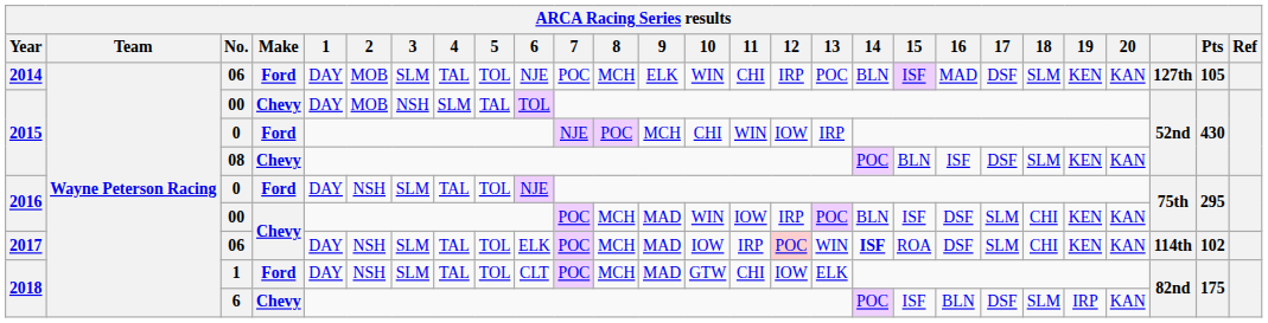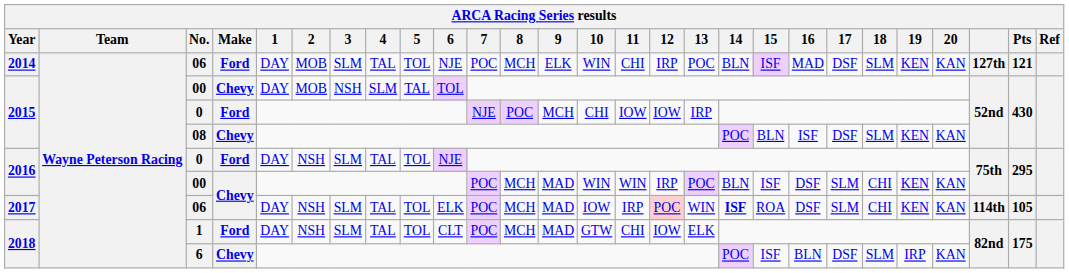 <table class="wikitable" style="text-align:center; font-size:75%">
 <tr>
 <th colspan=48><a href='#'>ARCA Racing Series</a> results</th>
 </tr>
 <tr>
 <th>Year</th>
 <th>Team</th>
 <th>No.</th>
 <th>Make</th>
 <th>1</th>
 <th>2</th>
 <th>3</th>
 <th>4</th>
 <th>5</th>
 <th>6</th>
 <th>7</th>
 <th>8</th>
 <th>9</th>
 <th>10</th>
 <th>11</th>
 <th>12</th>
 <th>13</th>
 <th>14</th>
 <th>15</th>
 <th>16</th>
 <th>17</th>
 <th>18</th>
 <th>19</th>
 <th>20</th>
 <th></th>
 <th>Pts</th>
 <th>Ref</th>
 </tr>
 <tr>
 <th><a href='#'>2014</a></th>
 <th rowspan=9><a href='#'>Wayne Peterson Racing</a></th>
 <th>06</th>
 <th><a href='#'>Ford</a></th>
 <td><a href='#'>DAY</a></td>
 <td><a href='#'>MOB</a></td>
 <td><a href='#'>SLM</a></td>
 <td><a href='#'>TAL</a></td>
 <td><a href='#'>TOL</a></td>
 <td><a href='#'>NJE</a></td>
 <td><a href='#'>POC</a></td>
 <td><a href='#'>MCH</a></td>
 <td><a href='#'>ELK</a></td>
 <td><a href='#'>WIN</a></td>
 <td><a href='#'>CHI</a></td>
 <td><a href='#'>IRP</a></td>
 <td><a href='#'>POC</a></td>
 <td><a href='#'>BLN</a></td>
 <td style="background:#EFCFFF;"><a href='#'>ISF</a><br></td>
 <td><a href='#'>MAD</a></td>
 <td><a href='#'>DSF</a></td>
 <td><a href='#'>SLM</a></td>
 <td><a href='#'>KEN</a></td>
 <td><a href='#'>KAN</a></td>
 <th>127th</th>
-<th>105</th>
+<th>121</th>
 <th></th>
 </tr>
 <tr>
 <th rowspan=3><a href='#'>2015</a></th>
 <th>00</th>
 <th><a href='#'>Chevy</a></th>
 <td><a href='#'>DAY</a></td>
 <td><a href='#'>MOB</a></td>
 <td><a href='#'>NSH</a></td>
 <td><a href='#'>SLM</a></td>
 <td><a href='#'>TAL</a></td>
 <td style="background:#EFCFFF;"><a href='#'>TOL</a><br></td>
 <td colspan=14></td>
 <th rowspan=3>52nd</th>
 <th rowspan=3>430</th>
 <th rowspan=3></th>
 </tr>
 <tr>
 <th>0</th>
 <th><a href='#'>Ford</a></th>
 <td colspan=6></td>
 <td style="background:#EFCFFF;"><a href='#'>NJE</a><br></td>
 <td style="background:#EFCFFF;"><a href='#'>POC</a><br></td>
 <td><a href='#'>MCH</a></td>
 <td><a href='#'>CHI</a></td>
-<td><a href='#'>WIN</a></td>
+<td><a href='#'>IOW</a></td>
 <td><a href='#'>IOW</a></td>
 <td><a href='#'>IRP</a></td>
 <td colspan=7></td>
 </tr>
 <tr>
 <th>08</th>
 <th><a href='#'>Chevy</a></th>
 <td colspan=13></td>
 <td style="background:#EFCFFF;"><a href='#'>POC</a><br></td>
 <td><a href='#'>BLN</a></td>
 <td><a href='#'>ISF</a></td>
 <td><a href='#'>DSF</a></td>
 <td><a href='#'>SLM</a></td>
 <td><a href='#'>KEN</a></td>
 <td><a href='#'>KAN</a></td>
 </tr>
 <tr>
 <th rowspan=2><a href='#'>2016</a></th>
 <th>0</th>
 <th><a href='#'>Ford</a></th>
 <td><a href='#'>DAY</a></td>
 <td><a href='#'>NSH</a></td>
 <td><a href='#'>SLM</a></td>
 <td><a href='#'>TAL</a></td>
 <td><a href='#'>TOL</a></td>
 <td style="background:#EFCFFF;"><a href='#'>NJE</a><br></td>
 <td colspan=14></td>
 <th rowspan=2>75th</th>
 <th rowspan=2>295</th>
 <th rowspan=2></th>
 </tr>
 <tr>
 <th>00</th>
 <th rowspan=2><a href='#'>Chevy</a></th>
 <td colspan=6></td>
 <td style="background:#EFCFFF;"><a href='#'>POC</a><br></td>
 <td><a href='#'>MCH</a></td>
 <td><a href='#'>MAD</a></td>
 <td><a href='#'>WIN</a></td>
-<td><a href='#'>IOW</a></td>
+<td><a href='#'>WIN</a></td>
 <td><a href='#'>IRP</a></td>
 <td style="background:#EFCFFF;"><a href='#'>POC</a><br></td>
 <td><a href='#'>BLN</a></td>
 <td><a href='#'>ISF</a></td>
 <td><a href='#'>DSF</a></td>
 <td><a href='#'>SLM</a></td>
 <td><a href='#'>CHI</a></td>
 <td><a href='#'>KEN</a></td>
 <td><a href='#'>KAN</a></td>
 </tr>
 <tr>
 <th><a href='#'>2017</a></th>
 <th>06</th>
 <td><a href='#'>DAY</a></td>
 <td><a href='#'>NSH</a></td>
 <td><a href='#'>SLM</a></td>
 <td><a href='#'>TAL</a></td>
 <td><a href='#'>TOL</a></td>
 <td><a href='#'>ELK</a></td>
 <td style="background:#EFCFFF;"><a href='#'>POC</a><br></td>
 <td><a href='#'>MCH</a></td>
 <td><a href='#'>MAD</a></td>
 <td><a href='#'>IOW</a></td>
 <td><a href='#'>IRP</a></td>
 <td style="background:#FFCFCF;"><a href='#'>POC</a><br></td>
 <td><a href='#'>WIN</a></td>
 <td><strong><a href='#'>ISF</a></strong></td>
 <td><a href='#'>ROA</a></td>
 <td><a href='#'>DSF</a></td>
 <td><a href='#'>SLM</a></td>
 <td><a href='#'>CHI</a></td>
 <td><a href='#'>KEN</a></td>
 <td><a href='#'>KAN</a></td>
 <th>114th</th>
-<th>102</th>
+<th>105</th>
 <th></th>
 </tr>
 <tr>
 <th rowspan=2><a href='#'>2018</a></th>
 <th>1</th>
 <th><a href='#'>Ford</a></th>
 <td><a href='#'>DAY</a></td>
 <td><a href='#'>NSH</a></td>
 <td><a href='#'>SLM</a></td>
 <td><a href='#'>TAL</a></td>
 <td><a href='#'>TOL</a></td>
 <td><a href='#'>CLT</a></td>
 <td style="background:#EFCFFF;"><a href='#'>POC</a><br></td>
 <td><a href='#'>MCH</a></td>
 <td><a href='#'>MAD</a></td>
 <td><a href='#'>GTW</a></td>
 <td><a href='#'>CHI</a></td>
 <td><a href='#'>IOW</a></td>
 <td><a href='#'>ELK</a></td>
 <td colspan=7></td>
 <th rowspan=2>82nd</th>
 <th rowspan=2>175</th>
 <th rowspan=2></th>
 </tr>
 <tr>
 <th>6</th>
 <th><a href='#'>Chevy</a></th>
 <td colspan=13></td>
 <td style="background:#EFCFFF;"><a href='#'>POC</a><br></td>
 <td><a href='#'>ISF</a></td>
 <td><a href='#'>BLN</a></td>
 <td><a href='#'>DSF</a></td>
 <td><a href='#'>SLM</a></td>
 <td><a href='#'>IRP</a></td>
 <td><a href='#'>KAN</a></td>
 </tr>
 </table>
